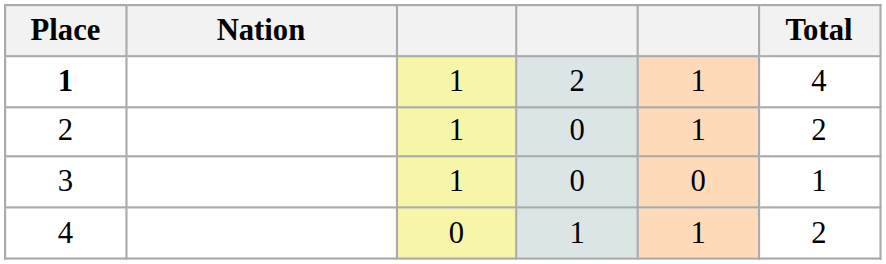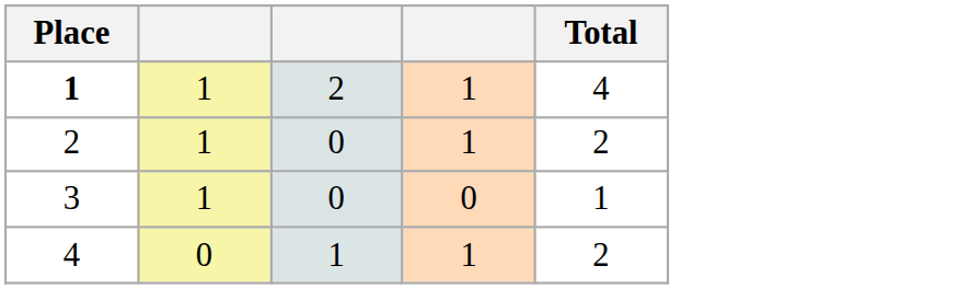 <table class=wikitable style="border:1px solid #AAAAAA;font-size:90%">
 <tr bgcolor="#EFEFEF">
 <th width=50>Place</th>
-<th width=120>Nation</th>
 <th width=50></th>
 <th width=50></th>
 <th width=50></th>
 <th width=50>Total</th>
 </tr>
 <tr align="center" valign="top" bgcolor="#FFFFFF">
 <td><strong>1</strong></td>
-<td align="left"><strong></strong></td>
 <td style="background:#F7F6A8;">1</td>
 <td style="background:#DCE5E5;">2</td>
 <td style="background:#FFDAB9;">1</td>
 <td>4</td>
 </tr>
 <tr align="center" valign="top" bgcolor="#FFFFFF">
 <td>2</td>
-<td align="left"></td>
 <td style="background:#F7F6A8;">1</td>
 <td style="background:#DCE5E5;">0</td>
 <td style="background:#FFDAB9;">1</td>
 <td>2</td>
 </tr>
 <tr align="center" valign="top" bgcolor="#FFFFFF">
 <td>3</td>
-<td align="left"></td>
 <td style="background:#F7F6A8;">1</td>
 <td style="background:#DCE5E5;">0</td>
 <td style="background:#FFDAB9;">0</td>
 <td>1</td>
 </tr>
 <tr align="center" valign="top" bgcolor="#FFFFFF">
 <td>4</td>
-<td align="left"></td>
 <td style="background:#F7F6A8;">0</td>
 <td style="background:#DCE5E5;">1</td>
 <td style="background:#FFDAB9;">1</td>
 <td>2</td>
 </tr>
 </table>
